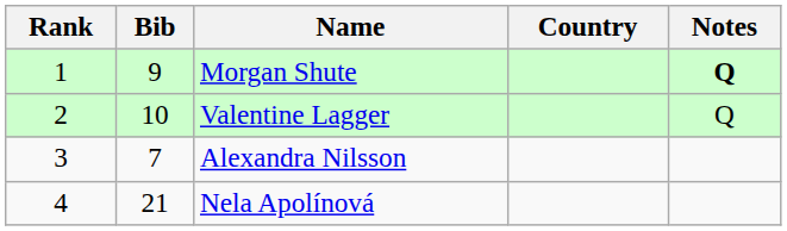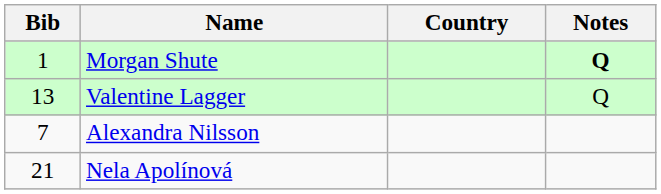 <table class="wikitable" style="text-align:center; width:450px">
 <tr>
-<th>Rank</th>
 <th>Bib</th>
 <th>Name</th>
 <th>Country</th>
 <th>Notes</th>
 </tr>
 <tr bgcolor=ccffcc>
 <td>1</td>
-<td>9</td>
 <td align=left><a href='#'>Morgan Shute</a></td>
 <td align=left></td>
 <td><strong>Q</strong></td>
 </tr>
 <tr bgcolor=ccffcc>
-<td>2</td>
-<td>10</td>
+<td>13</td>
 <td align=left><a href='#'>Valentine Lagger</a></td>
 <td align=left></td>
 <td>Q</td>
 </tr>
 <tr>
-<td>3</td>
 <td>7</td>
 <td align=left><a href='#'>Alexandra Nilsson</a></td>
 <td align=left></td>
 <td></td>
 </tr>
 <tr>
-<td>4</td>
 <td>21</td>
 <td align=left><a href='#'>Nela Apolínová</a></td>
 <td align=left></td>
 <td></td>
 </tr>
 </table>
